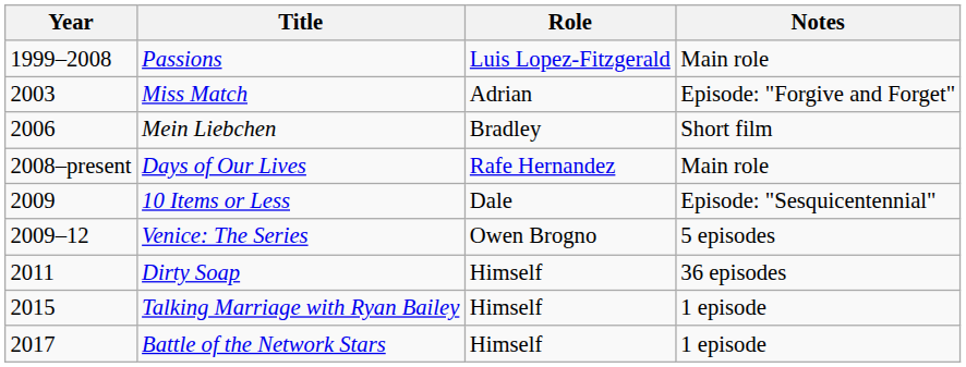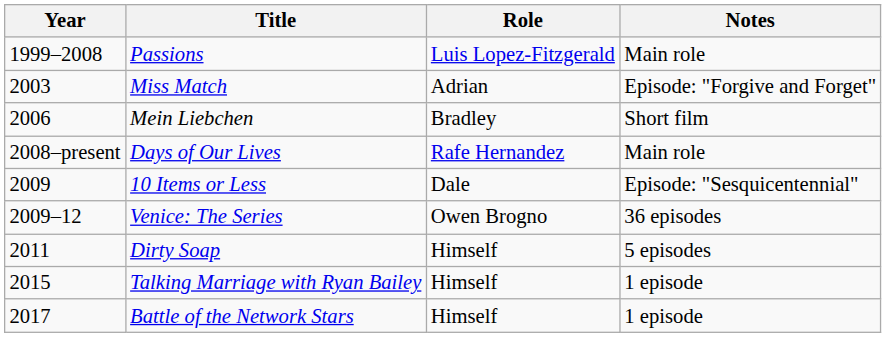 <table class="wikitable sortable">
 <tr>
 <th>Year</th>
 <th>Title</th>
 <th>Role</th>
 <th class="unsortable">Notes</th>
 </tr>
 <tr>
 <td>1999–2008</td>
 <td><em><a href='#'>Passions</a></em></td>
 <td><a href='#'>Luis Lopez-Fitzgerald</a></td>
 <td>Main role</td>
 </tr>
 <tr>
 <td>2003</td>
 <td><em><a href='#'>Miss Match</a></em></td>
 <td>Adrian</td>
 <td>Episode: "Forgive and Forget"</td>
 </tr>
 <tr>
 <td>2006</td>
 <td><em>Mein Liebchen</em></td>
 <td>Bradley</td>
 <td>Short film</td>
 </tr>
 <tr>
 <td>2008–present</td>
 <td><em><a href='#'>Days of Our Lives</a></em></td>
 <td><a href='#'>Rafe Hernandez</a></td>
 <td>Main role</td>
 </tr>
 <tr>
 <td>2009</td>
 <td><em><a href='#'>10 Items or Less</a></em></td>
 <td>Dale</td>
 <td>Episode: "Sesquicentennial"</td>
 </tr>
 <tr>
 <td>2009–12</td>
 <td><em><a href='#'>Venice: The Series</a></em></td>
 <td>Owen Brogno</td>
-<td>5 episodes</td>
+<td>36 episodes</td>
 </tr>
 <tr>
 <td>2011</td>
 <td><em><a href='#'>Dirty Soap</a></em></td>
 <td>Himself</td>
-<td>36 episodes</td>
+<td>5 episodes</td>
 </tr>
 <tr>
 <td>2015</td>
 <td><em><a href='#'>Talking Marriage with Ryan Bailey</a></em></td>
 <td>Himself</td>
 <td>1 episode</td>
 </tr>
 <tr>
 <td>2017</td>
 <td><em><a href='#'>Battle of the Network Stars</a></em></td>
 <td>Himself</td>
 <td>1 episode</td>
 </tr>
 </table>
